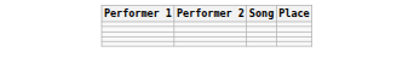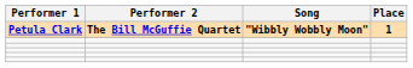 <table class="sortable wikitable" style="margin: 1em auto 1em auto">
 <tr>
 <th>Performer 1</th>
 <th>Performer 2</th>
 <th>Song</th>
 <th>Place</th>
+</tr>
+<tr style="font-weight:bold; background:navajowhite;">
+<td><a href='#'>Petula Clark</a></td>
+<td>The <a href='#'>Bill McGuffie</a> Quartet</td>
+<td>"Wibbly Wobbly Moon"</td>
+<td style="text-align:center;">1</td>
 </tr>
 <tr>
 <td></td>
 <td></td>
 <td></td>
 <td></td>
 </tr>
 <tr>
 <td></td>
 <td></td>
 <td></td>
 <td></td>
 </tr>
 <tr>
 <td></td>
 <td></td>
 <td></td>
 <td></td>
 </tr>
 <tr>
 <td></td>
 <td></td>
 <td></td>
 <td></td>
 </tr>
 <tr>
 <td></td>
 <td></td>
 <td></td>
 <td></td>
 </tr>
 </table>
